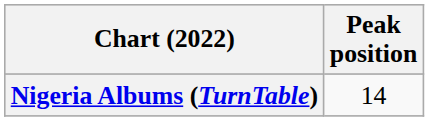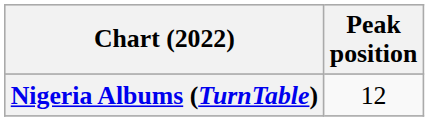 <table class="wikitable plainrowheaders" style="text-align:center">
 <tr>
 <th scope="col">Chart (2022)</th>
 <th scope="col">Peak<br>position</th>
 </tr>
 <tr>
 <th scope="row"><a href='#'>Nigeria Albums</a> (<em><a href='#'>TurnTable</a></em>)</th>
-<td>14</td>
+<td>12</td>
 </tr>
 </table>
